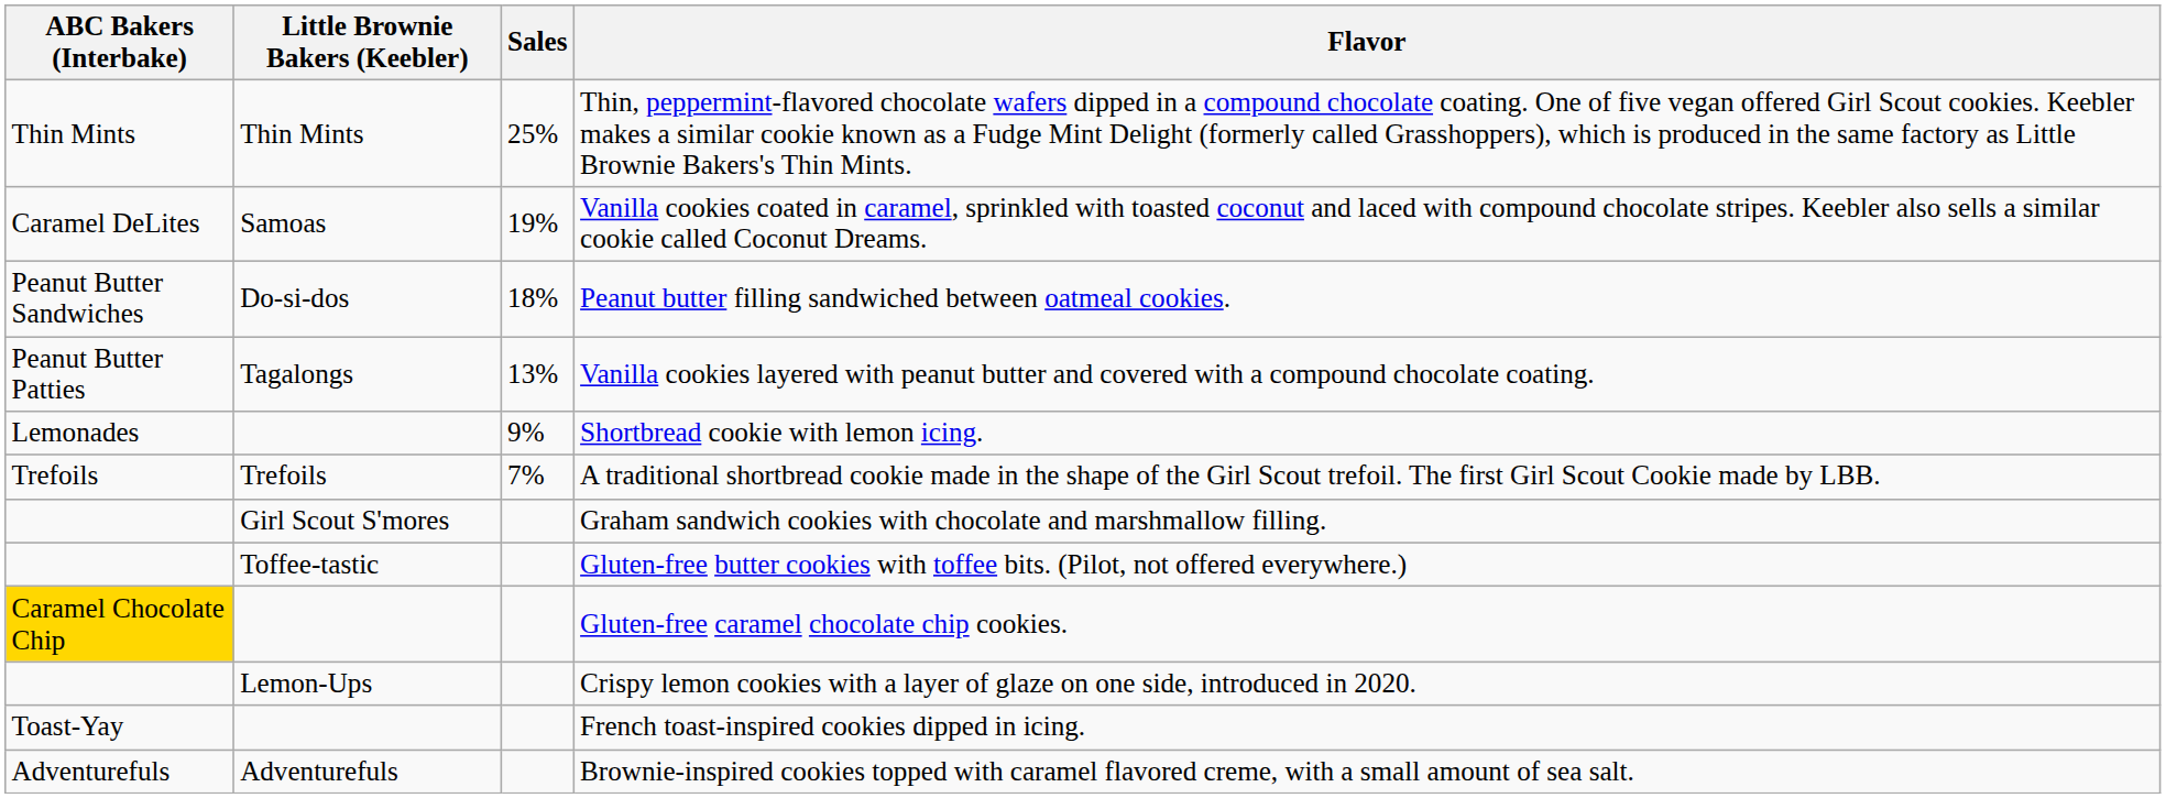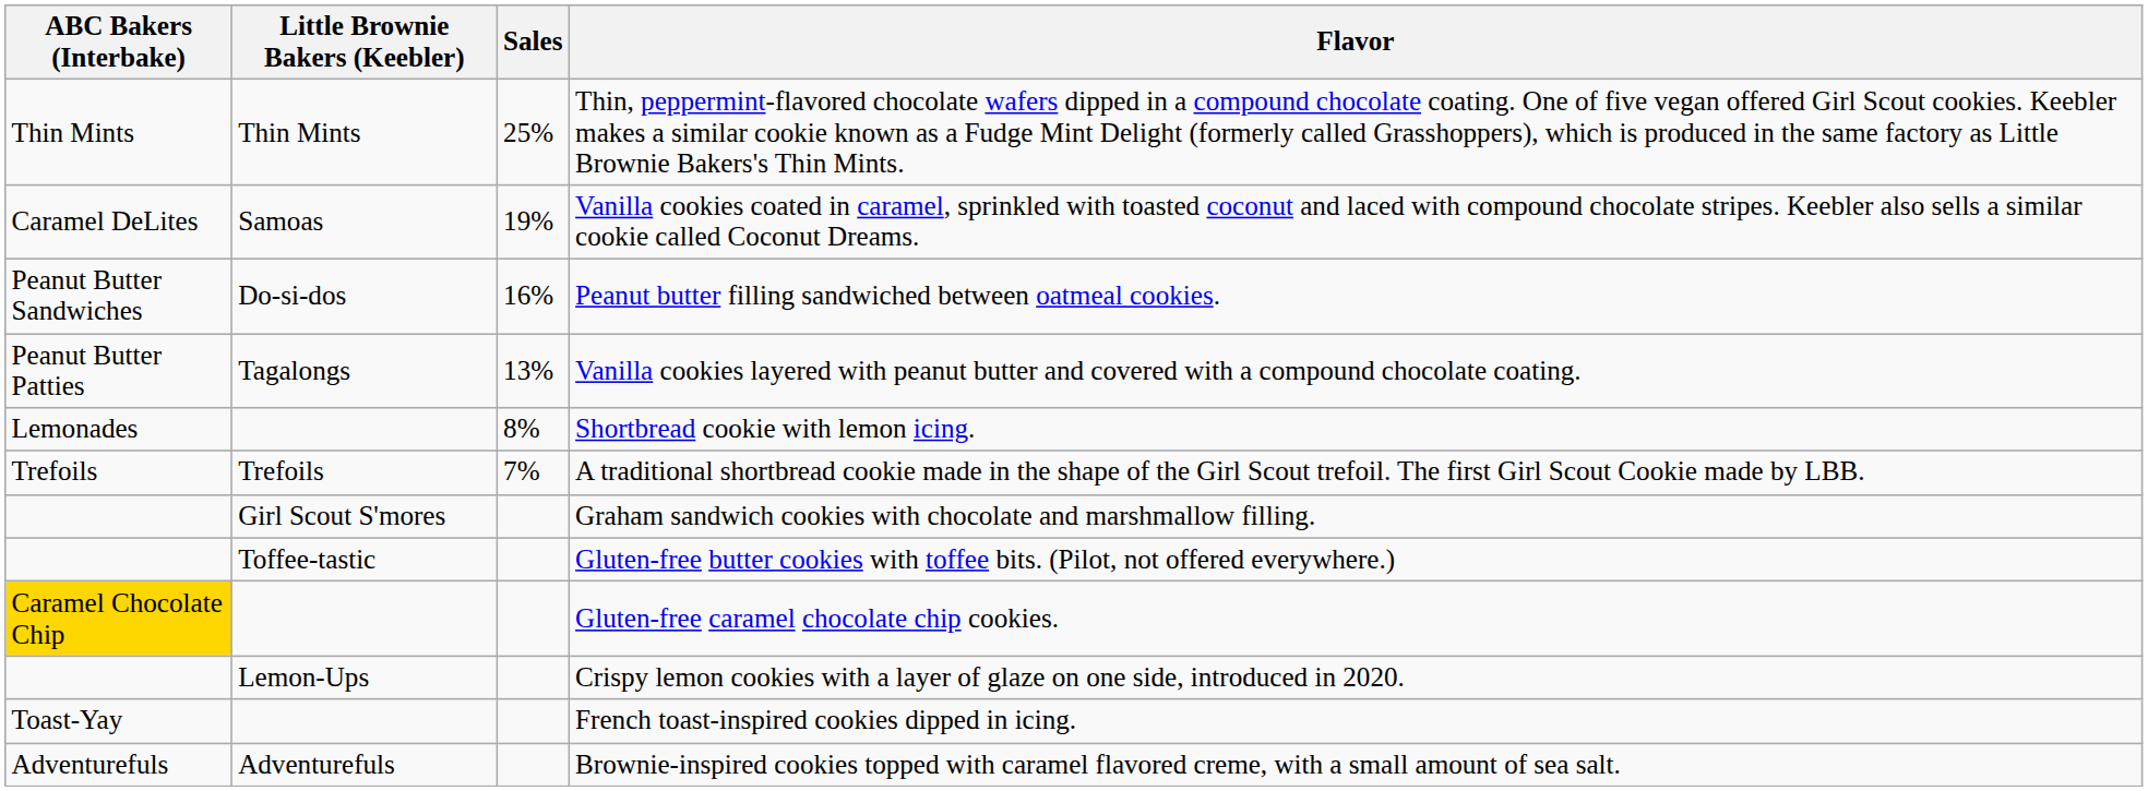 <table class="wikitable">
 <tr>
 <th>ABC Bakers (Interbake)</th>
 <th>Little Brownie Bakers (Keebler)</th>
 <th>Sales </th>
 <th>Flavor</th>
 </tr>
 <tr>
 <td>Thin Mints</td>
 <td>Thin Mints</td>
 <td>25%</td>
 <td>Thin, <a href='#'>peppermint</a>-flavored chocolate <a href='#'>wafers</a> dipped in a <a href='#'>compound chocolate</a> coating. One of five vegan offered Girl Scout cookies. Keebler makes a similar cookie known as a Fudge Mint Delight (formerly called Grasshoppers), which is produced in the same factory as Little Brownie Bakers's Thin Mints.</td>
 </tr>
 <tr>
 <td>Caramel DeLites</td>
 <td>Samoas</td>
 <td>19%</td>
 <td><a href='#'>Vanilla</a> cookies coated in <a href='#'>caramel</a>, sprinkled with toasted <a href='#'>coconut</a> and laced with compound chocolate stripes. Keebler also sells a similar cookie called Coconut Dreams.</td>
 </tr>
 <tr>
 <td>Peanut Butter Sandwiches</td>
 <td>Do-si-dos</td>
-<td>18%</td>
+<td>16%</td>
 <td><a href='#'>Peanut butter</a> filling sandwiched between <a href='#'>oatmeal cookies</a>.</td>
 </tr>
 <tr>
 <td>Peanut Butter Patties</td>
 <td>Tagalongs</td>
 <td>13%</td>
 <td><a href='#'>Vanilla</a> cookies layered with peanut butter and covered with a compound chocolate coating.</td>
 </tr>
 <tr>
 <td>Lemonades</td>
 <td></td>
-<td>9%</td>
+<td>8%</td>
 <td><a href='#'>Shortbread</a> cookie with lemon <a href='#'>icing</a>.</td>
 </tr>
 <tr>
 <td>Trefoils</td>
 <td>Trefoils</td>
 <td>7%</td>
 <td>A traditional shortbread cookie made in the shape of the Girl Scout trefoil. The first Girl Scout Cookie made by LBB.</td>
 </tr>
 <tr>
 <td></td>
 <td>Girl Scout S'mores</td>
 <td></td>
 <td>Graham sandwich cookies with chocolate and marshmallow filling.</td>
 </tr>
 <tr>
 <td></td>
 <td>Toffee-tastic</td>
 <td></td>
 <td><a href='#'>Gluten-free</a> <a href='#'>butter cookies</a> with <a href='#'>toffee</a> bits. (Pilot, not offered everywhere.)</td>
 </tr>
 <tr>
 <td style="background: gold;">Caramel Chocolate Chip</td>
 <td></td>
 <td></td>
 <td><a href='#'>Gluten-free</a> <a href='#'>caramel</a> <a href='#'>chocolate chip</a> cookies.</td>
 </tr>
 <tr>
 <td></td>
 <td>Lemon-Ups</td>
 <td></td>
 <td>Crispy lemon cookies with a layer of glaze on one side, introduced in 2020.</td>
 </tr>
 <tr>
 <td>Toast-Yay</td>
 <td></td>
 <td></td>
 <td>French toast-inspired cookies dipped in icing.</td>
 </tr>
 <tr>
 <td>Adventurefuls</td>
 <td>Adventurefuls</td>
 <td></td>
 <td>Brownie-inspired cookies topped with caramel flavored creme, with a small amount of sea salt.</td>
 </tr>
 </table>
